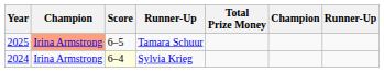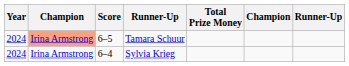 <table class="wikitable">
 <tr>
 <th>Year</th>
 <th>Champion</th>
 <th>Score</th>
 <th>Runner-Up</th>
 <th>Total<br>Prize Money</th>
 <th>Champion</th>
 <th>Runner-Up</th>
 </tr>
 <tr>
-<td><a href='#'>2025</a></td>
+<td><a href='#'>2024</a></td>
 <td style="background: lightsalmon;"> <a href='#'>Irina Armstrong</a></td>
 <td>6–5</td>
 <td> <a href='#'>Tamara Schuur</a></td>
 <td></td>
 <td></td>
 <td></td>
 </tr>
 <tr>
 <td><a href='#'>2024</a></td>
 <td> <a href='#'>Irina Armstrong</a></td>
-<td style="background: lightyellow;">6–4</td>
+<td>6–4</td>
 <td> <a href='#'>Sylvia Krieg</a></td>
 <td></td>
 <td></td>
 <td></td>
 </tr>
 </table>
